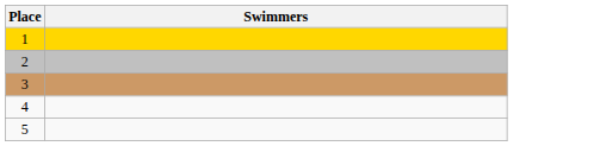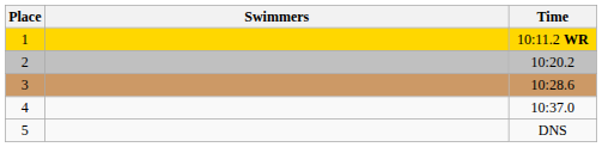 <table class=wikitable style="text-align:center">
 <tr>
 <th>Place</th>
 <th width=510>Swimmers</th>
+<th width=90>Time</th>
 </tr>
 <tr bgcolor=gold>
 <td>1</td>
 <td align=left></td>
+<td>10:11.2 <strong>WR</strong></td>
 </tr>
 <tr bgcolor=silver>
 <td>2</td>
 <td align=left></td>
+<td>10:20.2</td>
 </tr>
 <tr bgcolor=cc9966>
 <td>3</td>
 <td align=left></td>
+<td>10:28.6</td>
 </tr>
 <tr>
 <td>4</td>
 <td align=left></td>
+<td>10:37.0</td>
 </tr>
 <tr>
 <td>5</td>
 <td align=left></td>
+<td>DNS</td>
 </tr>
 </table>
